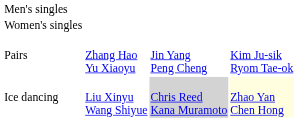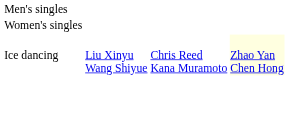 <table>
 <tr>
 <td>Men's singles<br></td>
 <td></td>
 <td></td>
 <td></td>
 </tr>
 <tr>
 <td>Women's singles<br></td>
 <td></td>
 <td></td>
 <td></td>
 </tr>
 <tr>
-<td>Pairs<br></td>
-<td><br><a href='#'>Zhang Hao</a><br><a href='#'>Yu Xiaoyu</a></td>
-<td><br><a href='#'>Jin Yang</a><br><a href='#'>Peng Cheng</a></td>
-<td><br><a href='#'>Kim Ju-sik</a><br><a href='#'>Ryom Tae-ok</a></td>
-</tr>
-<tr>
 <td>Ice dancing<br></td>
 <td><br><a href='#'>Liu Xinyu</a><br><a href='#'>Wang Shiyue</a></td>
-<td style="background: lightgrey;"><br><a href='#'>Chris Reed</a><br><a href='#'>Kana Muramoto</a></td>
+<td><br><a href='#'>Chris Reed</a><br><a href='#'>Kana Muramoto</a></td>
 <td style="background: lightyellow;"><br><a href='#'>Zhao Yan</a><br><a href='#'>Chen Hong</a></td>
 </tr>
 </table>
